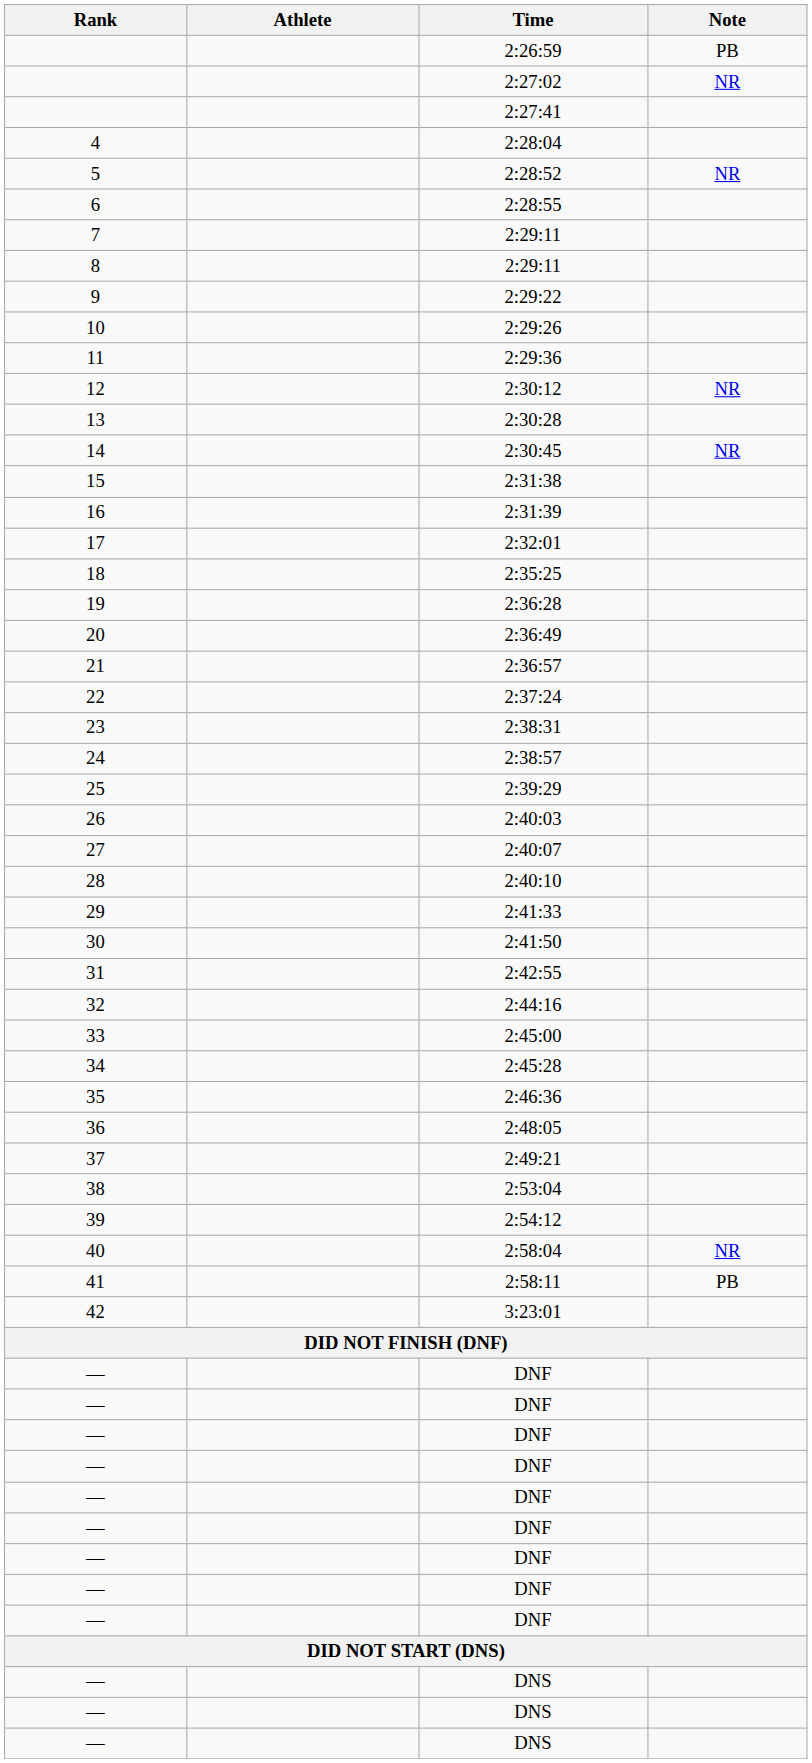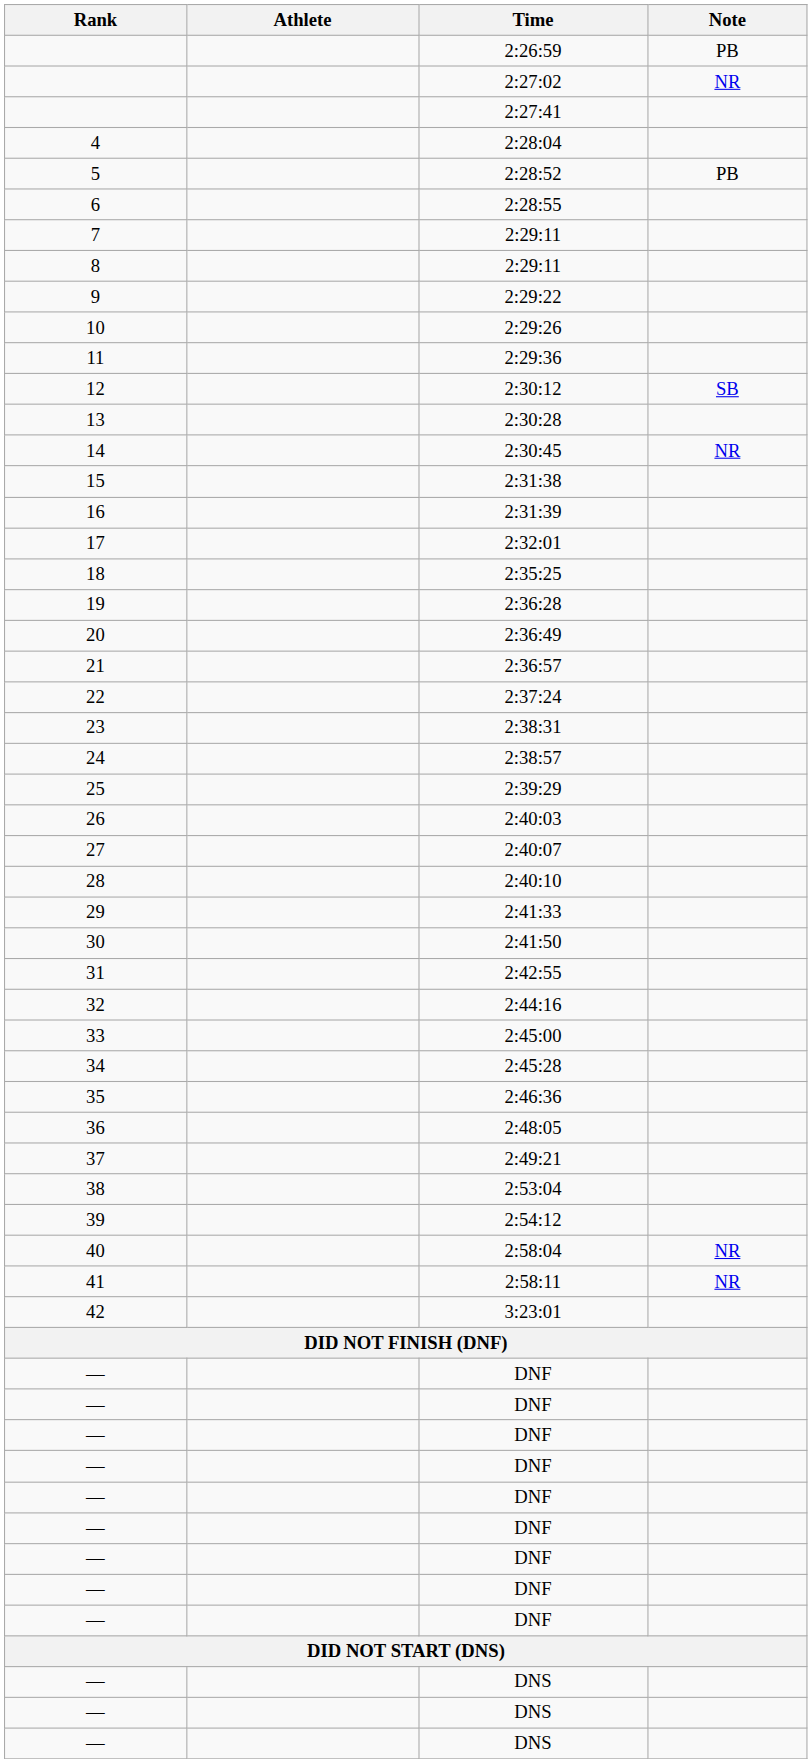 <table class="wikitable" style=" text-align:center; font-size:110%;" width="60%">
 <tr>
 <th>Rank</th>
 <th>Athlete</th>
 <th>Time</th>
 <th>Note</th>
 </tr>
 <tr>
 <td></td>
 <td align=left></td>
 <td>2:26:59</td>
 <td>PB</td>
 </tr>
 <tr>
 <td></td>
 <td align=left></td>
 <td>2:27:02</td>
 <td><a href='#'>NR</a></td>
 </tr>
 <tr>
 <td></td>
 <td align=left></td>
 <td>2:27:41</td>
 <td></td>
 </tr>
 <tr>
 <td>4</td>
 <td align=left></td>
 <td>2:28:04</td>
 <td></td>
 </tr>
 <tr>
 <td>5</td>
 <td align=left></td>
 <td>2:28:52</td>
-<td><a href='#'>NR</a></td>
+<td>PB</td>
 </tr>
 <tr>
 <td>6</td>
 <td align=left></td>
 <td>2:28:55</td>
 <td></td>
 </tr>
 <tr>
 <td>7</td>
 <td align=left></td>
 <td>2:29:11</td>
 <td></td>
 </tr>
 <tr>
 <td>8</td>
 <td align=left></td>
 <td>2:29:11</td>
 <td></td>
 </tr>
 <tr>
 <td>9</td>
 <td align=left></td>
 <td>2:29:22</td>
 <td></td>
 </tr>
 <tr>
 <td>10</td>
 <td align=left></td>
 <td>2:29:26</td>
 <td></td>
 </tr>
 <tr>
 <td>11</td>
 <td align=left></td>
 <td>2:29:36</td>
 <td></td>
 </tr>
 <tr>
 <td>12</td>
 <td align=left></td>
 <td>2:30:12</td>
-<td><a href='#'>NR</a></td>
+<td><a href='#'>SB</a></td>
 </tr>
 <tr>
 <td>13</td>
 <td align=left></td>
 <td>2:30:28</td>
 <td></td>
 </tr>
 <tr>
 <td>14</td>
 <td align=left></td>
 <td>2:30:45</td>
 <td><a href='#'>NR</a></td>
 </tr>
 <tr>
 <td>15</td>
 <td align=left></td>
 <td>2:31:38</td>
 <td></td>
 </tr>
 <tr>
 <td>16</td>
 <td align=left></td>
 <td>2:31:39</td>
 <td></td>
 </tr>
 <tr>
 <td>17</td>
 <td align=left></td>
 <td>2:32:01</td>
 <td></td>
 </tr>
 <tr>
 <td>18</td>
 <td align=left></td>
 <td>2:35:25</td>
 <td></td>
 </tr>
 <tr>
 <td>19</td>
 <td align=left></td>
 <td>2:36:28</td>
 <td></td>
 </tr>
 <tr>
 <td>20</td>
 <td align=left></td>
 <td>2:36:49</td>
 <td></td>
 </tr>
 <tr>
 <td>21</td>
 <td align=left></td>
 <td>2:36:57</td>
 <td></td>
 </tr>
 <tr>
 <td>22</td>
 <td align=left></td>
 <td>2:37:24</td>
 <td></td>
 </tr>
 <tr>
 <td>23</td>
 <td align=left></td>
 <td>2:38:31</td>
 <td></td>
 </tr>
 <tr>
 <td>24</td>
 <td align=left></td>
 <td>2:38:57</td>
 <td></td>
 </tr>
 <tr>
 <td>25</td>
 <td align=left></td>
 <td>2:39:29</td>
 <td></td>
 </tr>
 <tr>
 <td>26</td>
 <td align=left></td>
 <td>2:40:03</td>
 <td></td>
 </tr>
 <tr>
 <td>27</td>
 <td align=left></td>
 <td>2:40:07</td>
 <td></td>
 </tr>
 <tr>
 <td>28</td>
 <td align=left></td>
 <td>2:40:10</td>
 <td></td>
 </tr>
 <tr>
 <td>29</td>
 <td align=left></td>
 <td>2:41:33</td>
 <td></td>
 </tr>
 <tr>
 <td>30</td>
 <td align=left></td>
 <td>2:41:50</td>
 <td></td>
 </tr>
 <tr>
 <td>31</td>
 <td align=left></td>
 <td>2:42:55</td>
 <td></td>
 </tr>
 <tr>
 <td>32</td>
 <td align=left></td>
 <td>2:44:16</td>
 <td></td>
 </tr>
 <tr>
 <td>33</td>
 <td align=left></td>
 <td>2:45:00</td>
 <td></td>
 </tr>
 <tr>
 <td>34</td>
 <td align=left></td>
 <td>2:45:28</td>
 <td></td>
 </tr>
 <tr>
 <td>35</td>
 <td align=left></td>
 <td>2:46:36</td>
 <td></td>
 </tr>
 <tr>
 <td>36</td>
 <td align=left></td>
 <td>2:48:05</td>
 <td></td>
 </tr>
 <tr>
 <td>37</td>
 <td align=left></td>
 <td>2:49:21</td>
 <td></td>
 </tr>
 <tr>
 <td>38</td>
 <td align=left></td>
 <td>2:53:04</td>
 <td></td>
 </tr>
 <tr>
 <td>39</td>
 <td align=left></td>
 <td>2:54:12</td>
 <td></td>
 </tr>
 <tr>
 <td>40</td>
 <td align=left></td>
 <td>2:58:04</td>
 <td><a href='#'>NR</a></td>
 </tr>
 <tr>
 <td>41</td>
 <td align=left></td>
 <td>2:58:11</td>
-<td>PB</td>
+<td><a href='#'>NR</a></td>
 </tr>
 <tr>
 <td>42</td>
 <td align=left></td>
 <td>3:23:01</td>
 <td></td>
 </tr>
 <tr>
 <th colspan="4">DID NOT FINISH (DNF)</th>
 </tr>
 <tr>
 <td>—</td>
 <td align=left></td>
 <td>DNF</td>
 <td></td>
 </tr>
 <tr>
 <td>—</td>
 <td align=left></td>
 <td>DNF</td>
 <td></td>
 </tr>
 <tr>
 <td>—</td>
 <td align=left></td>
 <td>DNF</td>
 <td></td>
 </tr>
 <tr>
 <td>—</td>
 <td align=left></td>
 <td>DNF</td>
 <td></td>
 </tr>
 <tr>
 <td>—</td>
 <td align=left></td>
 <td>DNF</td>
 <td></td>
 </tr>
 <tr>
 <td>—</td>
 <td align=left></td>
 <td>DNF</td>
 <td></td>
 </tr>
 <tr>
 <td>—</td>
 <td align=left></td>
 <td>DNF</td>
 <td></td>
 </tr>
 <tr>
 <td>—</td>
 <td align=left></td>
 <td>DNF</td>
 <td></td>
 </tr>
 <tr>
 <td>—</td>
 <td align=left></td>
 <td>DNF</td>
 <td></td>
 </tr>
 <tr>
 <th colspan="4">DID NOT START (DNS)</th>
 </tr>
 <tr>
 <td>—</td>
 <td align=left></td>
 <td>DNS</td>
 <td></td>
 </tr>
 <tr>
 <td>—</td>
 <td align=left></td>
 <td>DNS</td>
 <td></td>
 </tr>
 <tr>
 <td>—</td>
 <td align=left></td>
 <td>DNS</td>
 <td></td>
 </tr>
 </table>
